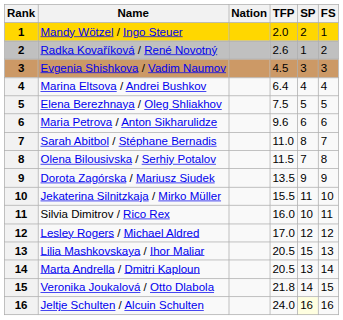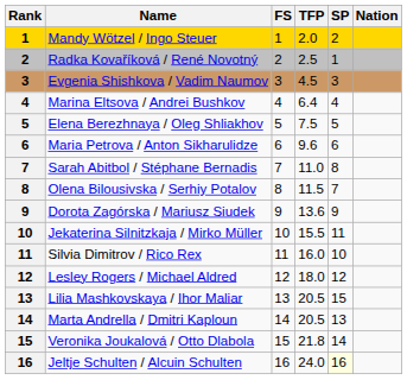 <table class="wikitable">
 <tr>
 <th>Rank</th>
 <th>Name</th>
-<th>Nation</th>
+<th>FS</th>
 <th>TFP</th>
 <th>SP</th>
-<th>FS</th>
+<th>Nation</th>
 </tr>
 <tr bgcolor="gold">
 <td align="center"><strong>1</strong></td>
 <td><a href='#'>Mandy Wötzel</a> / <a href='#'>Ingo Steuer</a></td>
-<td></td>
+<td>1</td>
 <td>2.0</td>
 <td>2</td>
-<td>1</td>
+<td></td>
 </tr>
 <tr bgcolor="silver">
 <td align="center"><strong>2</strong></td>
 <td><a href='#'>Radka Kovaříková</a> / <a href='#'>René Novotný</a></td>
+<td>2</td>
+<td>2.5</td>
+<td>1</td>
 <td></td>
-<td>2.6</td>
-<td>1</td>
-<td>2</td>
 </tr>
 <tr bgcolor="cc9966">
 <td align="center"><strong>3</strong></td>
 <td><a href='#'>Evgenia Shishkova</a> / <a href='#'>Vadim Naumov</a></td>
-<td></td>
+<td>3</td>
 <td>4.5</td>
 <td>3</td>
-<td>3</td>
+<td></td>
 </tr>
 <tr>
 <th>4</th>
 <td><a href='#'>Marina Eltsova</a> / <a href='#'>Andrei Bushkov</a></td>
-<td></td>
+<td>4</td>
 <td>6.4</td>
 <td>4</td>
-<td>4</td>
+<td></td>
 </tr>
 <tr>
 <th>5</th>
 <td><a href='#'>Elena Berezhnaya</a> / <a href='#'>Oleg Shliakhov</a></td>
-<td></td>
+<td>5</td>
 <td>7.5</td>
 <td>5</td>
-<td>5</td>
+<td></td>
 </tr>
 <tr>
 <th>6</th>
 <td><a href='#'>Maria Petrova</a> / <a href='#'>Anton Sikharulidze</a></td>
-<td></td>
+<td>6</td>
 <td>9.6</td>
 <td>6</td>
-<td>6</td>
+<td></td>
 </tr>
 <tr>
 <th>7</th>
 <td><a href='#'>Sarah Abitbol</a> / <a href='#'>Stéphane Bernadis</a></td>
-<td></td>
+<td>7</td>
 <td>11.0</td>
 <td>8</td>
-<td>7</td>
+<td></td>
 </tr>
 <tr>
 <th>8</th>
 <td><a href='#'>Olena Bilousivska</a> / <a href='#'>Serhiy Potalov</a></td>
-<td></td>
+<td>8</td>
 <td>11.5</td>
 <td>7</td>
-<td>8</td>
+<td></td>
 </tr>
 <tr>
 <th>9</th>
 <td><a href='#'>Dorota Zagórska</a> / <a href='#'>Mariusz Siudek</a></td>
+<td>9</td>
+<td>13.6</td>
+<td>9</td>
 <td></td>
-<td>13.5</td>
-<td>9</td>
-<td>9</td>
 </tr>
 <tr>
 <th>10</th>
 <td><a href='#'>Jekaterina Silnitzkaja</a> / <a href='#'>Mirko Müller</a></td>
-<td></td>
+<td>10</td>
 <td>15.5</td>
 <td>11</td>
-<td>10</td>
+<td></td>
 </tr>
 <tr>
 <th>11</th>
 <td>Silvia Dimitrov / <a href='#'>Rico Rex</a></td>
-<td></td>
+<td>11</td>
 <td>16.0</td>
 <td>10</td>
-<td>11</td>
+<td></td>
 </tr>
 <tr>
 <th>12</th>
 <td><a href='#'>Lesley Rogers</a> / <a href='#'>Michael Aldred</a></td>
+<td>12</td>
+<td>18.0</td>
+<td>12</td>
 <td></td>
-<td>17.0</td>
-<td>12</td>
-<td>12</td>
 </tr>
 <tr>
 <th>13</th>
 <td><a href='#'>Lilia Mashkovskaya</a> / <a href='#'>Ihor Maliar</a></td>
-<td></td>
+<td>13</td>
 <td>20.5</td>
 <td>15</td>
-<td>13</td>
+<td></td>
 </tr>
 <tr>
 <th>14</th>
 <td><a href='#'>Marta Andrella</a> / <a href='#'>Dmitri Kaploun</a></td>
-<td></td>
+<td>14</td>
 <td>20.5</td>
 <td>13</td>
-<td>14</td>
+<td></td>
 </tr>
 <tr>
 <th>15</th>
 <td><a href='#'>Veronika Joukalová</a> / <a href='#'>Otto Dlabola</a></td>
-<td></td>
+<td>15</td>
 <td>21.8</td>
 <td>14</td>
-<td>15</td>
+<td></td>
 </tr>
 <tr>
 <th>16</th>
 <td><a href='#'>Jeltje Schulten</a> / <a href='#'>Alcuin Schulten</a></td>
-<td></td>
+<td>16</td>
 <td>24.0</td>
 <td style="background: lightyellow;">16</td>
-<td>16</td>
+<td></td>
 </tr>
 </table>
